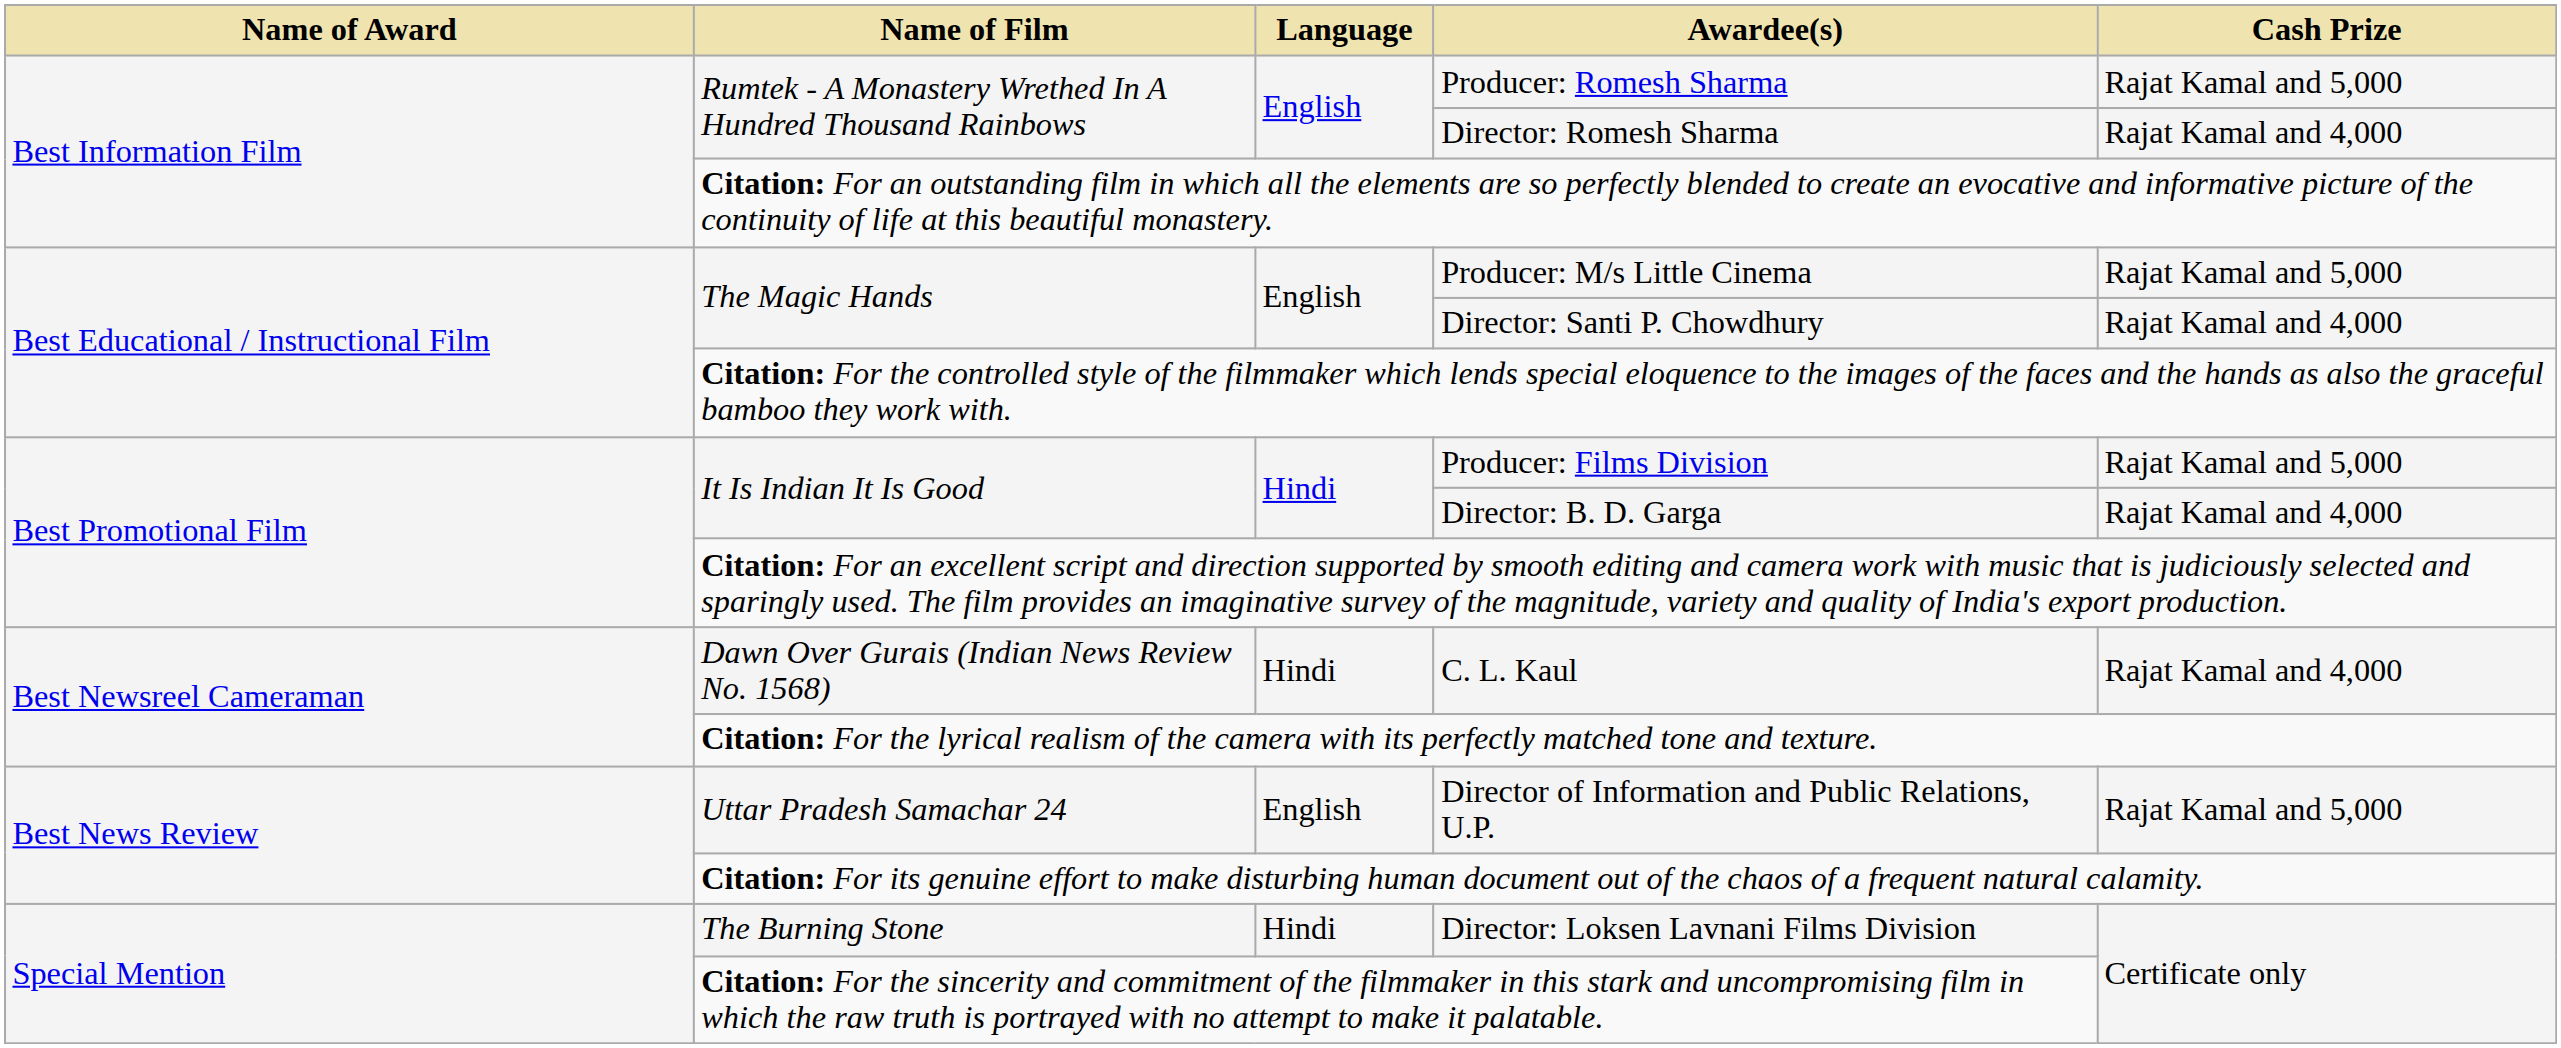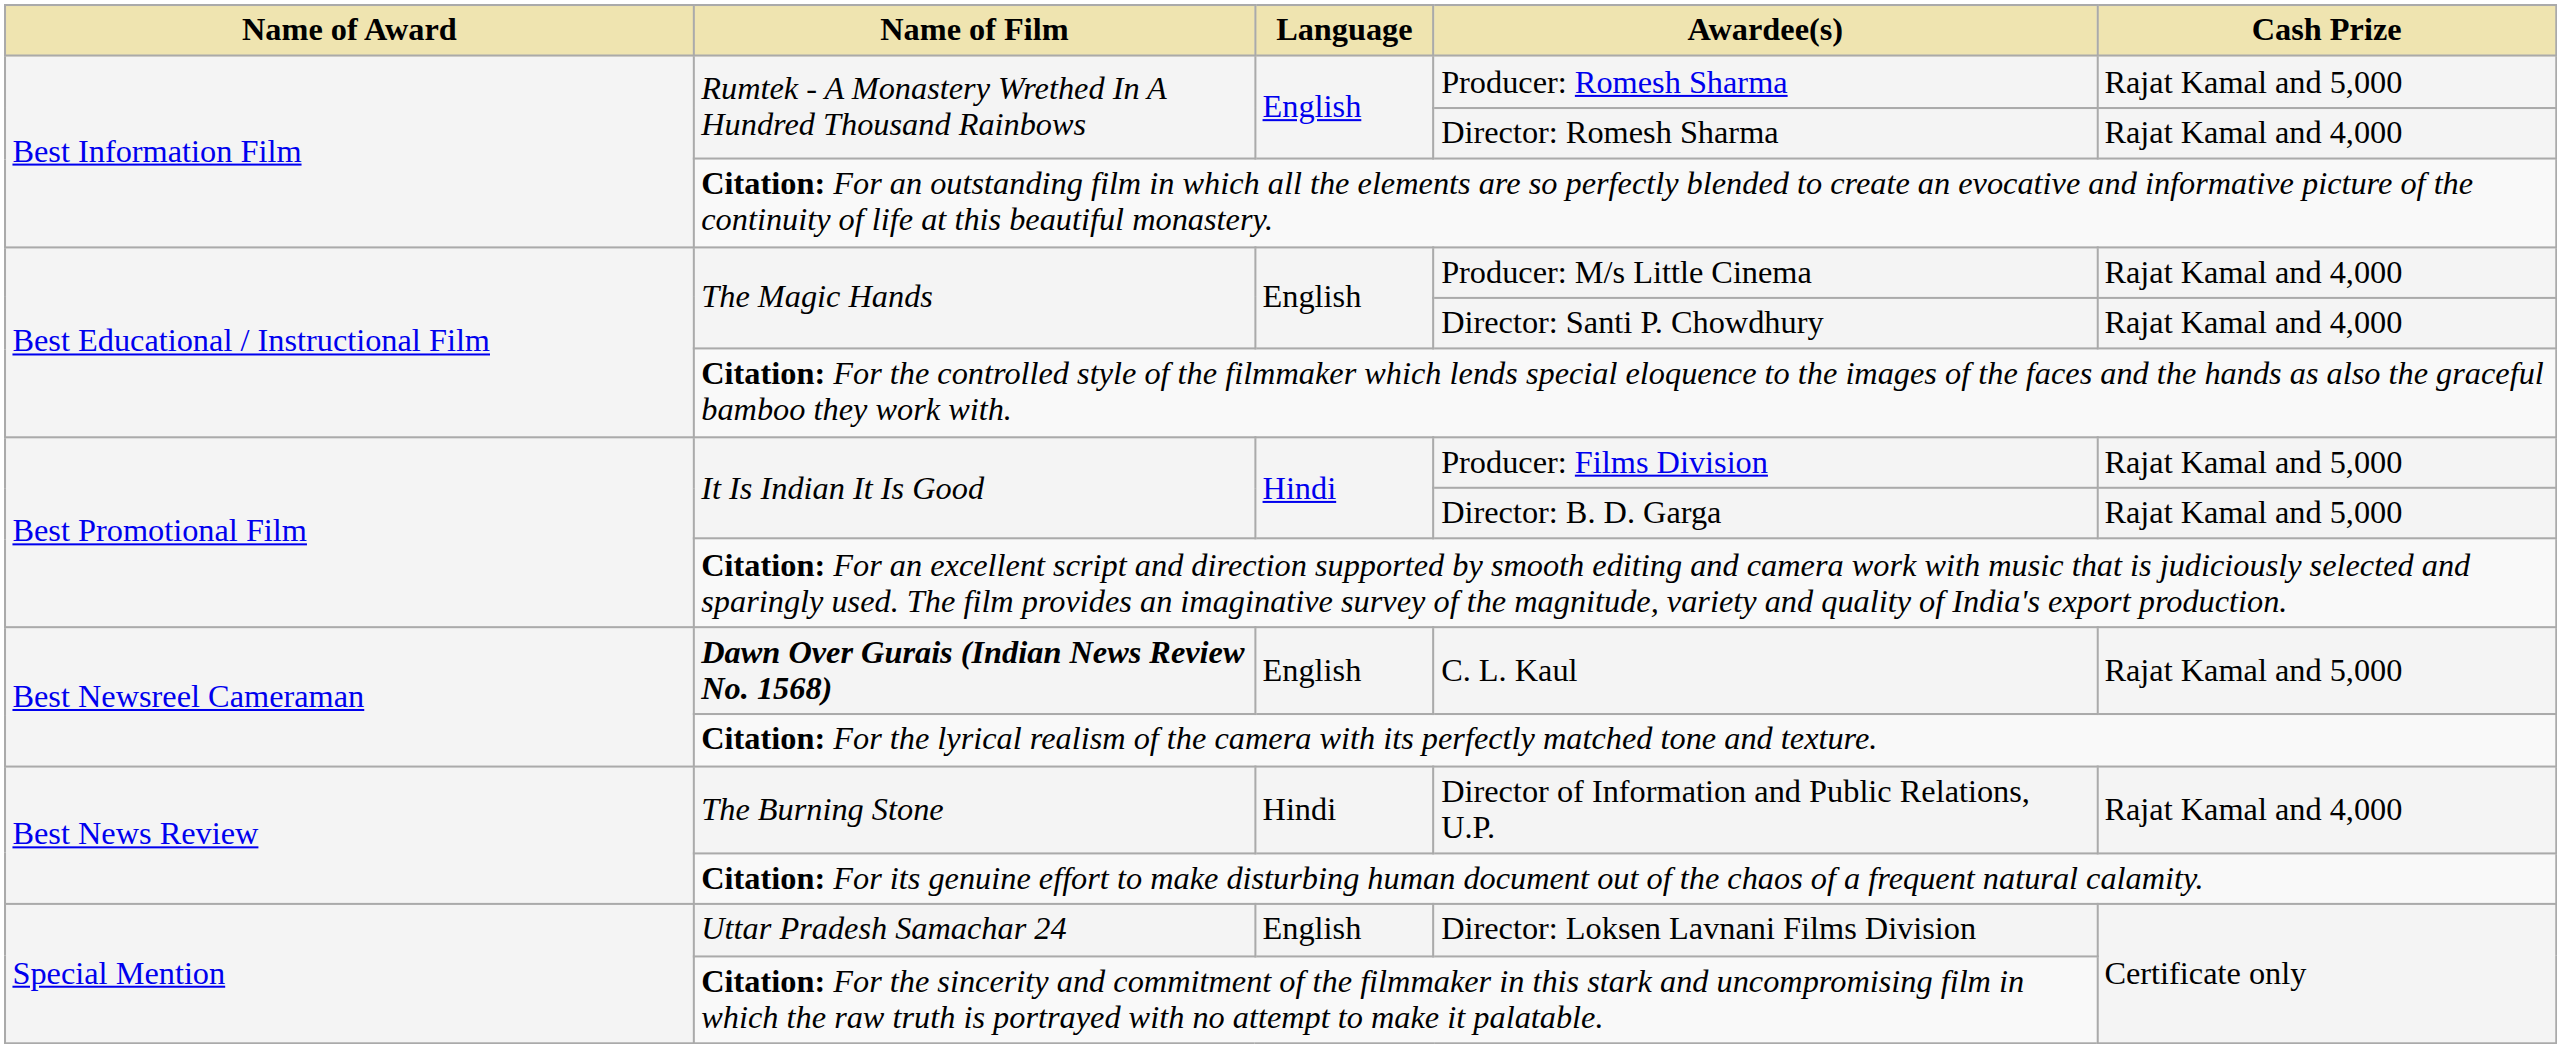 <table class="wikitable" style="width:100%;">
 <tr>
 <th style="background-color:#EFE4B0;width:27%;">Name of Award</th>
 <th style="background-color:#EFE4B0;width:22%;">Name of Film</th>
 <th style="background-color:#EFE4B0;width:7%;">Language</th>
 <th style="background-color:#EFE4B0;width:26%;">Awardee(s)</th>
 <th style="background-color:#EFE4B0;width:18%;">Cash Prize</th>
 </tr>
 <tr style="background-color:#F4F4F4">
 <td rowspan="3"><a href='#'>Best Information Film</a></td>
 <td rowspan="2"><em>Rumtek - A Monastery Wrethed In A Hundred Thousand Rainbows</em></td>
 <td rowspan="2"><a href='#'>English</a></td>
 <td>Producer: <a href='#'>Romesh Sharma</a></td>
 <td>Rajat Kamal and 5,000</td>
 </tr>
 <tr style="background-color:#F4F4F4">
 <td>Director: Romesh Sharma</td>
 <td>Rajat Kamal and 4,000</td>
 </tr>
 <tr style="background-color:#F9F9F9">
 <td colspan="4"><strong>Citation:</strong> <em>For an outstanding film in which all the elements are so perfectly blended to create an evocative and informative picture of the continuity of life at this beautiful monastery.</em></td>
 </tr>
 <tr style="background-color:#F4F4F4">
 <td rowspan="3"><a href='#'>Best Educational / Instructional Film</a></td>
 <td rowspan="2"><em>The Magic Hands</em></td>
 <td rowspan="2">English</td>
 <td>Producer: M/s Little Cinema</td>
-<td>Rajat Kamal and 5,000</td>
+<td>Rajat Kamal and 4,000</td>
 </tr>
 <tr style="background-color:#F4F4F4">
 <td>Director: Santi P. Chowdhury</td>
 <td>Rajat Kamal and 4,000</td>
 </tr>
 <tr style="background-color:#F9F9F9">
 <td colspan="4"><strong>Citation:</strong> <em>For the controlled style of the filmmaker which lends special eloquence to the images of the faces and the hands as also the graceful bamboo they work with.</em></td>
 </tr>
 <tr style="background-color:#F4F4F4">
 <td rowspan="3"><a href='#'>Best Promotional Film</a></td>
 <td rowspan="2"><em>It Is Indian It Is Good</em></td>
 <td rowspan="2"><a href='#'>Hindi</a></td>
 <td>Producer: <a href='#'>Films Division</a></td>
 <td>Rajat Kamal and 5,000</td>
 </tr>
 <tr style="background-color:#F4F4F4">
 <td>Director: B. D. Garga</td>
-<td>Rajat Kamal and 4,000</td>
+<td>Rajat Kamal and 5,000</td>
 </tr>
 <tr style="background-color:#F9F9F9">
 <td colspan="4"><strong>Citation:</strong> <em>For an excellent script and direction supported by smooth editing and camera work with music that is judiciously selected and sparingly used. The film provides an imaginative survey of the magnitude, variety and quality of India's export production.</em></td>
 </tr>
 <tr style="background-color:#F4F4F4">
 <td rowspan="2"><a href='#'>Best Newsreel Cameraman</a></td>
-<td><em>Dawn Over Gurais (Indian News Review No. 1568)</em></td>
-<td>Hindi</td>
+<td><strong><em>Dawn Over Gurais (Indian News Review No. 1568)</em></strong></td>
+<td>English</td>
 <td>C. L. Kaul</td>
-<td>Rajat Kamal and 4,000</td>
+<td>Rajat Kamal and 5,000</td>
 </tr>
 <tr style="background-color:#F9F9F9">
 <td colspan="4"><strong>Citation:</strong> <em>For the lyrical realism of the camera with its perfectly matched tone and texture.</em></td>
 </tr>
 <tr style="background-color:#F4F4F4">
 <td rowspan="2"><a href='#'>Best News Review</a></td>
-<td><em>Uttar Pradesh Samachar 24</em></td>
-<td>English</td>
+<td><em>The Burning Stone</em></td>
+<td>Hindi</td>
 <td>Director of Information and Public Relations, U.P.</td>
-<td>Rajat Kamal and 5,000</td>
+<td>Rajat Kamal and 4,000</td>
 </tr>
 <tr style="background-color:#F9F9F9">
 <td colspan="4"><strong>Citation:</strong> <em>For its genuine effort to make disturbing human document out of the chaos of a frequent natural calamity.</em></td>
 </tr>
 <tr style="background-color:#F4F4F4">
 <td rowspan="2"><a href='#'>Special Mention</a></td>
-<td><em>The Burning Stone</em></td>
-<td>Hindi</td>
+<td><em>Uttar Pradesh Samachar 24</em></td>
+<td>English</td>
 <td>Director: Loksen Lavnani  Films Division</td>
 <td rowspan="4">Certificate only</td>
 </tr>
 <tr style="background-color:#F9F9F9">
 <td colspan="3"><strong>Citation:</strong> <em>For the sincerity and commitment of the filmmaker in this stark and uncompromising film in which the raw truth is portrayed with no attempt to make it palatable.</em></td>
 </tr>
 </table>
